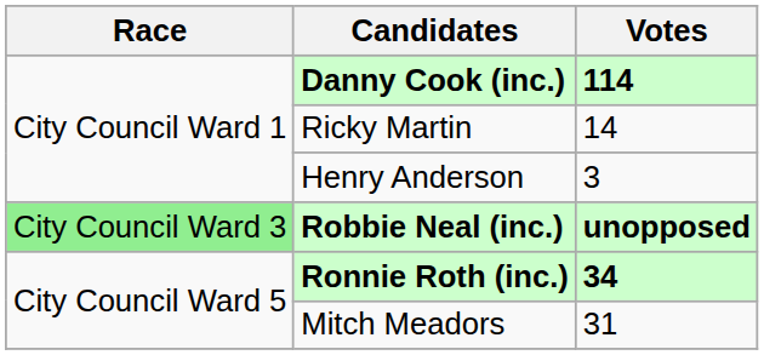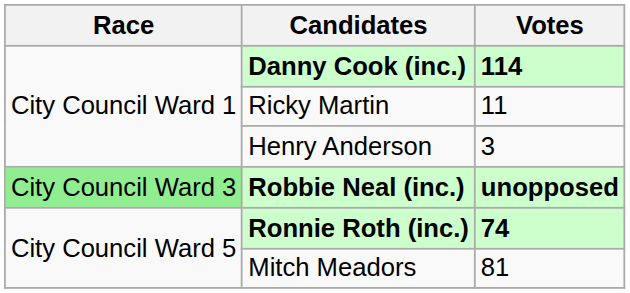 <table class="wikitable" style="font-size:90%">
 <tr>
 <th>Race</th>
 <th>Candidates</th>
 <th>Votes</th>
 </tr>
 <tr>
 <td rowspan="3">City Council Ward 1</td>
 <td style="background:#ccffcc"><strong>Danny Cook (inc.)</strong></td>
 <td style="background:#ccffcc"><strong>114</strong></td>
 </tr>
 <tr>
 <td>Ricky Martin</td>
-<td>14</td>
+<td>11</td>
 </tr>
 <tr>
 <td>Henry Anderson</td>
 <td>3</td>
 </tr>
 <tr>
 <td rowspan="1" style="background: lightgreen;">City Council Ward 3</td>
 <td style="background:#ccffcc"><strong>Robbie Neal (inc.)</strong></td>
 <td style="background:#ccffcc"><strong>unopposed</strong></td>
 </tr>
 <tr>
 <td rowspan="2">City Council Ward 5</td>
 <td style="background:#ccffcc"><strong>Ronnie Roth (inc.)</strong></td>
-<td style="background:#ccffcc"><strong>34</strong></td>
+<td style="background:#ccffcc"><strong>74</strong></td>
 </tr>
 <tr>
 <td>Mitch Meadors</td>
-<td>31</td>
+<td>81</td>
 </tr>
 </table>
